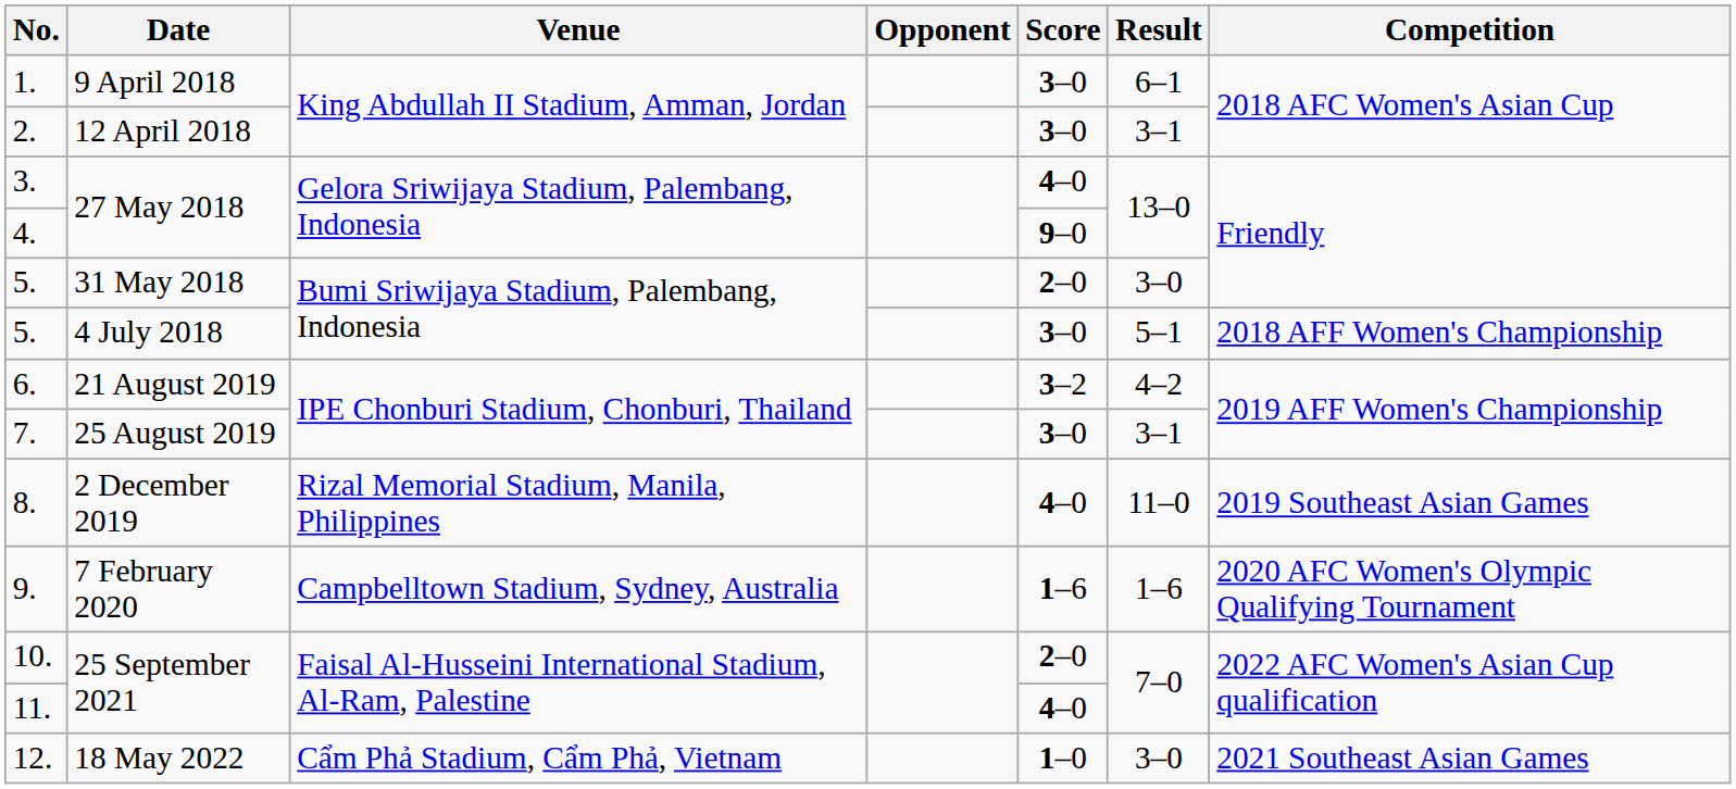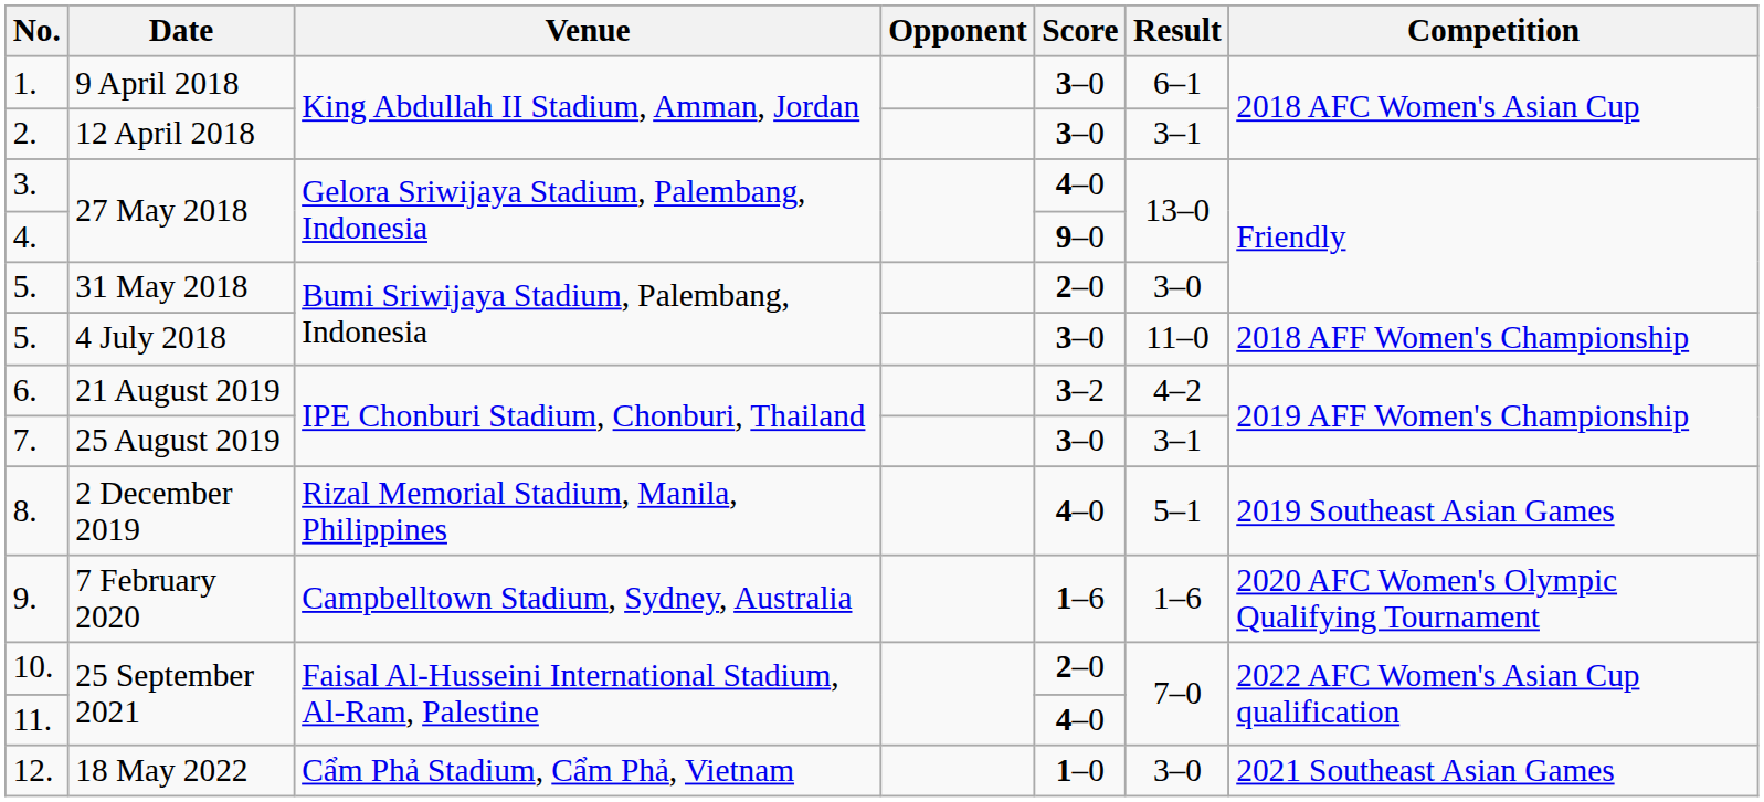 <table class="wikitable">
 <tr>
 <th>No.</th>
 <th>Date</th>
 <th>Venue</th>
 <th>Opponent</th>
 <th>Score</th>
 <th>Result</th>
 <th>Competition</th>
 </tr>
 <tr>
 <td>1.</td>
 <td>9 April 2018</td>
 <td rowspan="2"><a href='#'>King Abdullah II Stadium</a>, <a href='#'>Amman</a>, <a href='#'>Jordan</a></td>
 <td></td>
 <td align=center><strong>3</strong>–0</td>
 <td align=center>6–1</td>
 <td rowspan="2"><a href='#'>2018 AFC Women's Asian Cup</a></td>
 </tr>
 <tr>
 <td>2.</td>
 <td>12 April 2018</td>
 <td></td>
 <td align=center><strong>3</strong>–0</td>
 <td align=center>3–1</td>
 </tr>
 <tr>
 <td>3.</td>
 <td rowspan=2>27 May 2018</td>
 <td rowspan=2><a href='#'>Gelora Sriwijaya Stadium</a>, <a href='#'>Palembang</a>, <a href='#'>Indonesia</a></td>
 <td rowspan=2></td>
 <td align=center><strong>4</strong>–0</td>
 <td rowspan=2 align=center>13–0</td>
 <td rowspan=3><a href='#'>Friendly</a></td>
 </tr>
 <tr>
 <td>4.</td>
 <td align=center><strong>9</strong>–0</td>
 </tr>
 <tr>
 <td>5.</td>
 <td>31 May 2018</td>
 <td rowspan=2><a href='#'>Bumi Sriwijaya Stadium</a>, Palembang, Indonesia</td>
 <td></td>
 <td align=center><strong>2</strong>–0</td>
 <td align=center>3–0</td>
 </tr>
 <tr>
 <td>5.</td>
 <td>4 July 2018</td>
 <td></td>
 <td align=center><strong>3</strong>–0</td>
-<td align=center>5–1</td>
+<td align=center>11–0</td>
 <td><a href='#'>2018 AFF Women's Championship</a></td>
 </tr>
 <tr>
 <td>6.</td>
 <td>21 August 2019</td>
 <td rowspan="2"><a href='#'>IPE Chonburi Stadium</a>, <a href='#'>Chonburi</a>, <a href='#'>Thailand</a></td>
 <td></td>
 <td align=center><strong>3</strong>–2</td>
 <td align=center>4–2</td>
 <td rowspan="2"><a href='#'>2019 AFF Women's Championship</a></td>
 </tr>
 <tr>
 <td>7.</td>
 <td>25 August 2019</td>
 <td></td>
 <td align=center><strong>3</strong>–0</td>
 <td align=center>3–1</td>
 </tr>
 <tr>
 <td>8.</td>
 <td>2 December 2019</td>
 <td><a href='#'>Rizal Memorial Stadium</a>, <a href='#'>Manila</a>, <a href='#'>Philippines</a></td>
 <td></td>
 <td align=center><strong>4</strong>–0</td>
-<td align=center>11–0</td>
+<td align=center>5–1</td>
 <td><a href='#'>2019 Southeast Asian Games</a></td>
 </tr>
 <tr>
 <td>9.</td>
 <td>7 February 2020</td>
 <td><a href='#'>Campbelltown Stadium</a>, <a href='#'>Sydney</a>, <a href='#'>Australia</a></td>
 <td></td>
 <td align=center><strong>1</strong>–6</td>
 <td align=center>1–6</td>
 <td><a href='#'>2020 AFC Women's Olympic Qualifying Tournament</a></td>
 </tr>
 <tr>
 <td>10.</td>
 <td rowspan="2">25 September 2021</td>
 <td rowspan="2"><a href='#'>Faisal Al-Husseini International Stadium</a>, <a href='#'>Al-Ram</a>, <a href='#'>Palestine</a></td>
 <td rowspan="2"></td>
 <td align=center><strong>2</strong>–0</td>
 <td rowspan="2" align=center>7–0</td>
 <td rowspan="2"><a href='#'>2022 AFC Women's Asian Cup qualification</a></td>
 </tr>
 <tr>
 <td>11.</td>
 <td align=center><strong>4</strong>–0</td>
 </tr>
 <tr>
 <td>12.</td>
 <td>18 May 2022</td>
 <td><a href='#'>Cẩm Phả Stadium</a>, <a href='#'>Cẩm Phả</a>, <a href='#'>Vietnam</a></td>
 <td></td>
 <td align=center><strong>1</strong>–0</td>
 <td align=center>3–0</td>
 <td><a href='#'>2021 Southeast Asian Games</a></td>
 </tr>
 </table>
